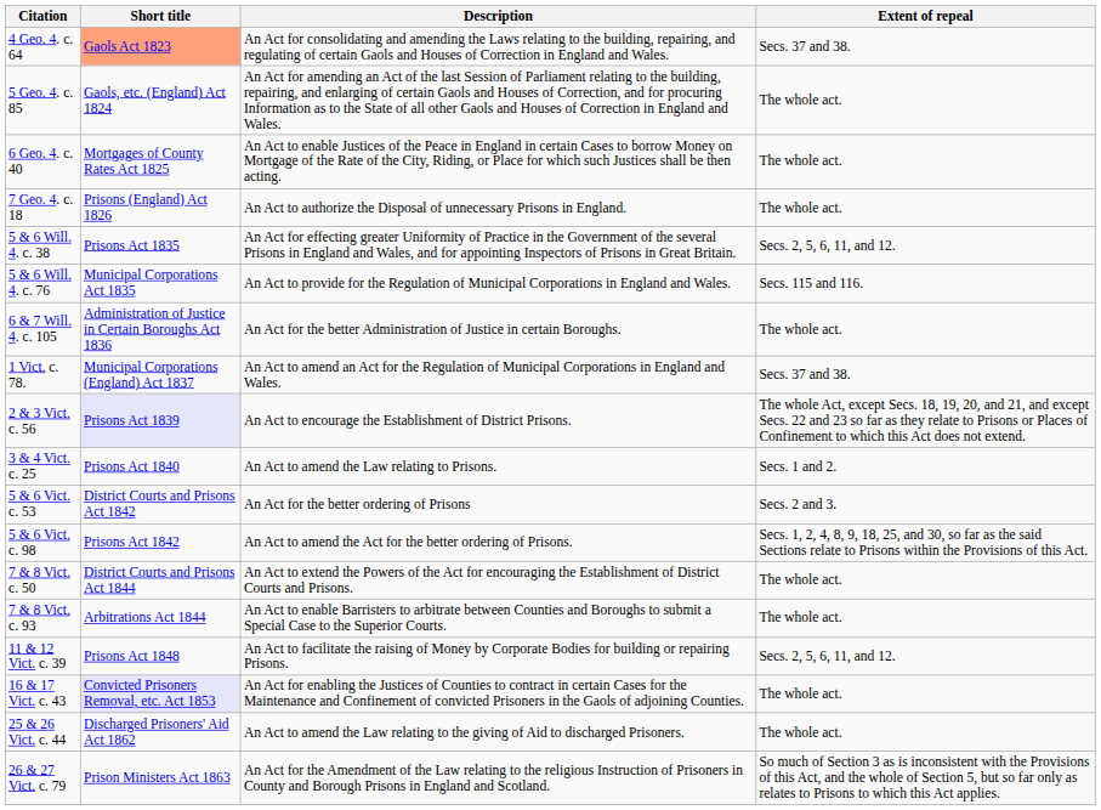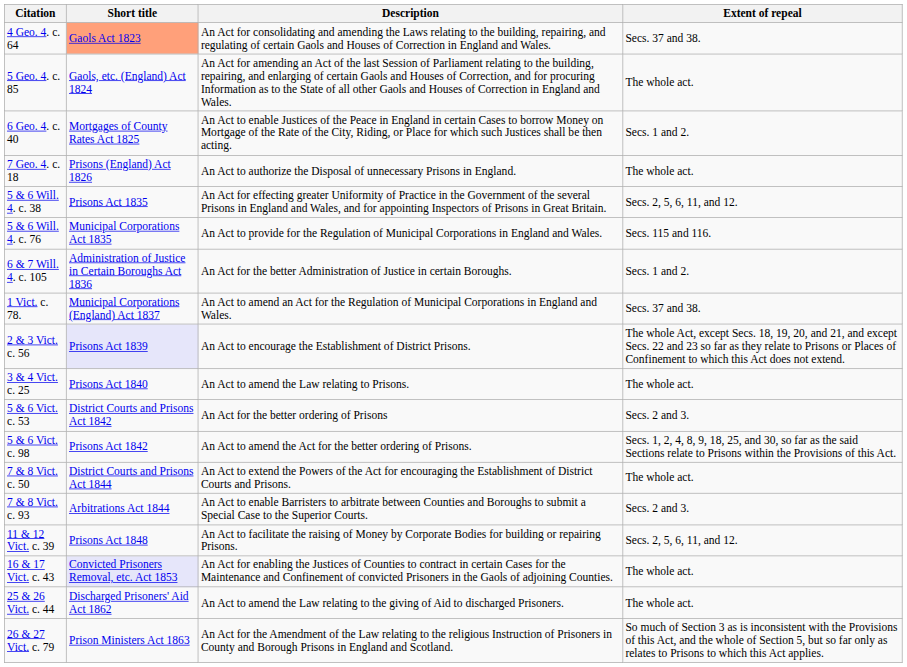 <table class="wikitable">
 <tr>
 <th>Citation</th>
 <th>Short title</th>
 <th>Description</th>
 <th>Extent of repeal</th>
 </tr>
 <tr>
 <td><a href='#'>4 Geo. 4</a>. c. 64</td>
 <td style="background: lightsalmon;"><a href='#'>Gaols Act 1823</a></td>
 <td>An Act for consolidating and amending the Laws relating to the building, repairing, and regulating of certain Gaols and Houses of Correction in England and Wales.</td>
 <td>Secs. 37 and 38.</td>
 </tr>
 <tr>
 <td><a href='#'>5 Geo. 4</a>. c. 85</td>
 <td><a href='#'>Gaols, etc. (England) Act 1824</a></td>
 <td>An Act for amending an Act of the last Session of Parliament relating to the building, repairing, and enlarging of certain Gaols and Houses of Correction, and for procuring Information as to the State of all other Gaols and Houses of Correction in England and Wales.</td>
 <td>The whole act.</td>
 </tr>
 <tr>
 <td><a href='#'>6 Geo. 4</a>. c. 40</td>
 <td><a href='#'>Mortgages of County Rates Act 1825</a></td>
 <td>An Act to enable Justices of the Peace in England in certain Cases to borrow Money on Mortgage of the Rate of the City, Riding, or Place for which such Justices shall be then acting.</td>
-<td>The whole act.</td>
+<td>Secs. 1 and 2.</td>
 </tr>
 <tr>
 <td><a href='#'>7 Geo. 4</a>. c. 18</td>
 <td><a href='#'>Prisons (England) Act 1826</a></td>
 <td>An Act to authorize the Disposal of unnecessary Prisons in England.</td>
 <td>The whole act.</td>
 </tr>
 <tr>
 <td><a href='#'>5 & 6 Will. 4</a>. c. 38</td>
 <td><a href='#'>Prisons Act 1835</a></td>
 <td>An Act for effecting greater Uniformity of Practice in the Government of the several Prisons in England and Wales, and for appointing Inspectors of Prisons in Great Britain.</td>
 <td>Secs. 2, 5, 6, 11, and 12.</td>
 </tr>
 <tr>
 <td><a href='#'>5 & 6 Will. 4</a>. c. 76</td>
 <td><a href='#'>Municipal Corporations Act 1835</a></td>
 <td>An Act to provide for the Regulation of Municipal Corporations in England and Wales.</td>
 <td>Secs. 115 and 116.</td>
 </tr>
 <tr>
 <td><a href='#'>6 & 7 Will. 4</a>. c. 105</td>
 <td><a href='#'>Administration of Justice in Certain Boroughs Act 1836</a></td>
 <td>An Act for the better Administration of Justice in certain Boroughs.</td>
-<td>The whole act.</td>
+<td>Secs. 1 and 2.</td>
 </tr>
 <tr>
 <td><a href='#'>1 Vict.</a> c. 78.</td>
 <td><a href='#'>Municipal Corporations (England) Act 1837</a></td>
 <td>An Act to amend an Act for the Regulation of Municipal Corporations in England and Wales.</td>
 <td>Secs. 37 and 38.</td>
 </tr>
 <tr>
 <td><a href='#'>2 & 3 Vict.</a> c. 56</td>
 <td style="background: lavender;"><a href='#'>Prisons Act 1839</a></td>
 <td>An Act to encourage the Establishment of District Prisons.</td>
 <td>The whole Act, except Secs. 18, 19, 20, and 21, and except Secs. 22 and 23 so far as they relate to Prisons or Places of Confinement to which this Act does not extend.</td>
 </tr>
 <tr>
 <td><a href='#'>3 & 4 Vict.</a> c. 25</td>
 <td><a href='#'>Prisons Act 1840</a></td>
 <td>An Act to amend the Law relating to Prisons.</td>
-<td>Secs. 1 and 2.</td>
+<td>The whole act.</td>
 </tr>
 <tr>
 <td><a href='#'>5 & 6 Vict.</a> c. 53</td>
 <td><a href='#'>District Courts and Prisons Act 1842</a></td>
 <td>An Act for the better ordering of Prisons</td>
 <td>Secs. 2 and 3.</td>
 </tr>
 <tr>
 <td><a href='#'>5 & 6 Vict.</a> c. 98</td>
 <td><a href='#'>Prisons Act 1842</a></td>
 <td>An Act to amend the Act for the better ordering of Prisons.</td>
 <td>Secs. 1, 2, 4, 8, 9, 18, 25, and 30, so far as the said Sections relate to Prisons within the Provisions of this Act.</td>
 </tr>
 <tr>
 <td><a href='#'>7 & 8 Vict.</a> c. 50</td>
 <td><a href='#'>District Courts and Prisons Act 1844</a></td>
 <td>An Act to extend the Powers of the Act for encouraging the Establishment of District Courts and Prisons.</td>
 <td>The whole act.</td>
 </tr>
 <tr>
 <td><a href='#'>7 & 8 Vict.</a> c. 93</td>
 <td><a href='#'>Arbitrations Act 1844</a></td>
 <td>An Act to enable Barristers to arbitrate between Counties and Boroughs to submit a Special Case to the Superior Courts.</td>
-<td>The whole act.</td>
+<td>Secs. 2 and 3.</td>
 </tr>
 <tr>
 <td><a href='#'>11 & 12 Vict.</a> c. 39</td>
 <td><a href='#'>Prisons Act 1848</a></td>
 <td>An Act to facilitate the raising of Money by Corporate Bodies for building or repairing Prisons.</td>
 <td>Secs. 2, 5, 6, 11, and 12.</td>
 </tr>
 <tr>
 <td><a href='#'>16 & 17 Vict.</a> c. 43</td>
 <td style="background: lavender;"><a href='#'>Convicted Prisoners Removal, etc. Act 1853</a></td>
 <td>An Act for enabling the Justices of Counties to contract in certain Cases for the Maintenance and Confinement of convicted Prisoners in the Gaols of adjoining Counties.</td>
 <td>The whole act.</td>
 </tr>
 <tr>
 <td><a href='#'>25 & 26 Vict.</a> c. 44</td>
 <td><a href='#'>Discharged Prisoners' Aid Act 1862</a></td>
 <td>An Act to amend the Law relating to the giving of Aid to discharged Prisoners.</td>
 <td>The whole act.</td>
 </tr>
 <tr>
 <td><a href='#'>26 & 27 Vict.</a> c. 79</td>
 <td><a href='#'>Prison Ministers Act 1863</a></td>
 <td>An Act for the Amendment of the Law relating to the religious Instruction of Prisoners in County and Borough Prisons in England and Scotland.</td>
 <td>So much of Section 3 as is inconsistent with the Provisions of this Act, and the whole of Section 5, but so far only as relates to Prisons to which this Act applies.</td>
 </tr>
 </table>
